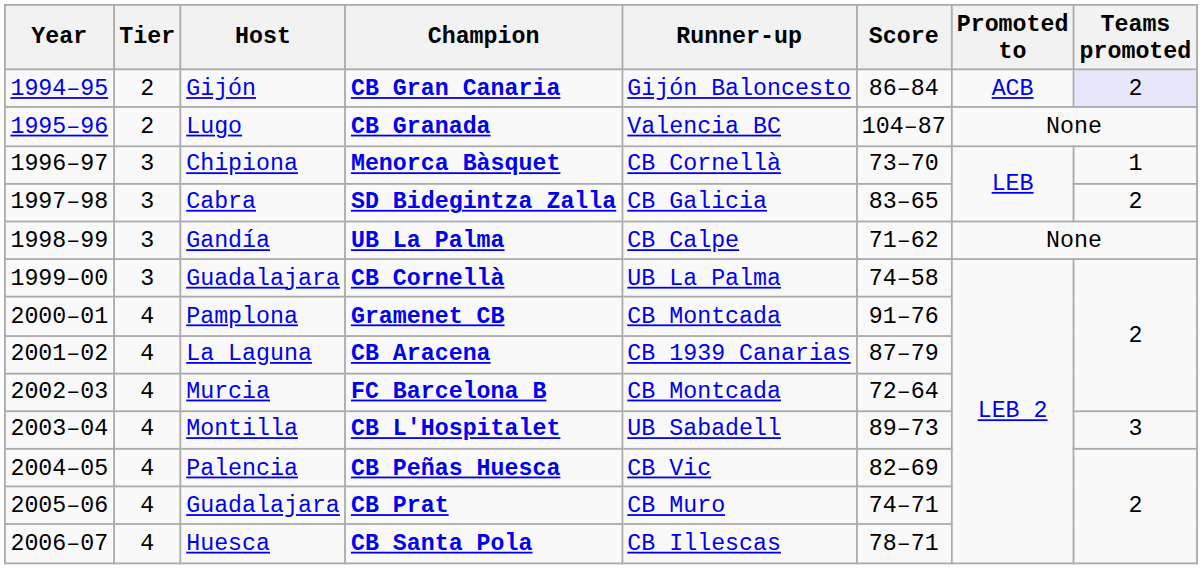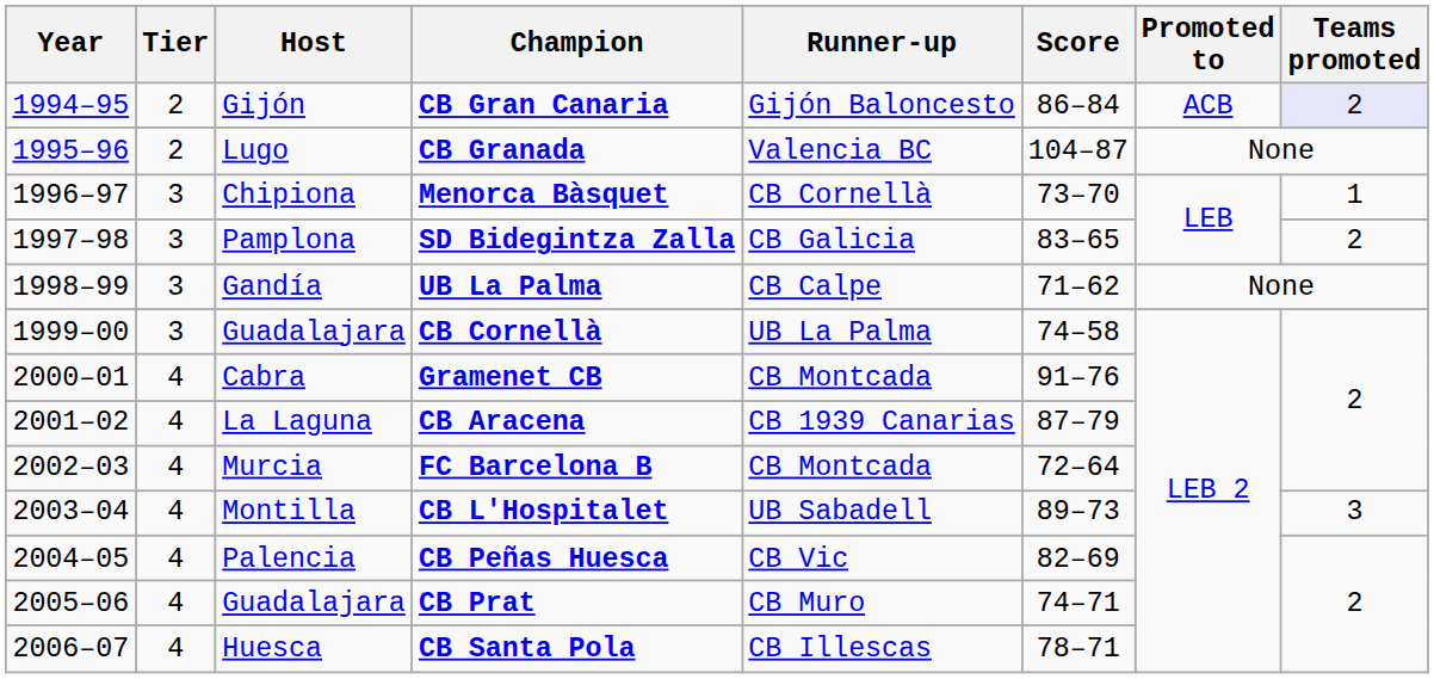 <table class="wikitable">
 <tr>
 <th>Year</th>
 <th>Tier</th>
 <th>Host</th>
 <th>Champion</th>
 <th>Runner-up</th>
 <th>Score</th>
 <th>Promoted<br>to</th>
 <th>Teams<br>promoted</th>
 </tr>
 <tr>
 <td align="center"><a href='#'>1994–95</a></td>
 <td align="center">2</td>
 <td><a href='#'>Gijón</a></td>
 <td><strong><a href='#'>CB Gran Canaria</a></strong></td>
 <td><a href='#'>Gijón Baloncesto</a></td>
 <td align="center">86–84</td>
 <td align="center"><a href='#'>ACB</a></td>
 <td align="center" style="background: lavender;">2</td>
 </tr>
 <tr>
 <td align="center"><a href='#'>1995–96</a></td>
 <td align="center">2</td>
 <td><a href='#'>Lugo</a></td>
 <td><strong><a href='#'>CB Granada</a></strong></td>
 <td><a href='#'>Valencia BC</a></td>
 <td align="center">104–87</td>
 <td colspan=2 align="center">None</td>
 </tr>
 <tr>
 <td align="center">1996–97</td>
 <td align="center">3</td>
 <td><a href='#'>Chipiona</a></td>
 <td><strong><a href='#'>Menorca Bàsquet</a></strong></td>
 <td><a href='#'>CB Cornellà</a></td>
 <td align="center">73–70</td>
 <td rowspan=2 align="center"><a href='#'>LEB</a></td>
 <td align="center">1</td>
 </tr>
 <tr>
 <td align="center">1997–98</td>
 <td align="center">3</td>
-<td><a href='#'>Cabra</a></td>
+<td><a href='#'>Pamplona</a></td>
 <td><strong><a href='#'>SD Bidegintza Zalla</a></strong></td>
 <td><a href='#'>CB Galicia</a></td>
 <td align="center">83–65</td>
 <td align="center">2</td>
 </tr>
 <tr>
 <td align="center">1998–99</td>
 <td align="center">3</td>
 <td><a href='#'>Gandía</a></td>
 <td><strong><a href='#'>UB La Palma</a></strong></td>
 <td><a href='#'>CB Calpe</a></td>
 <td align="center">71–62</td>
 <td colspan=2 align="center">None</td>
 </tr>
 <tr>
 <td align="center">1999–00</td>
 <td align="center">3</td>
 <td><a href='#'>Guadalajara</a></td>
 <td><strong><a href='#'>CB Cornellà</a></strong></td>
 <td><a href='#'>UB La Palma</a></td>
 <td align="center">74–58</td>
 <td rowspan=8 align="center"><a href='#'>LEB 2</a></td>
 <td rowspan=4 align="center">2</td>
 </tr>
 <tr>
 <td align="center">2000–01</td>
 <td align="center">4</td>
-<td><a href='#'>Pamplona</a></td>
+<td><a href='#'>Cabra</a></td>
 <td><strong><a href='#'>Gramenet CB</a></strong></td>
 <td><a href='#'>CB Montcada</a></td>
 <td align="center">91–76</td>
 </tr>
 <tr>
 <td align="center">2001–02</td>
 <td align="center">4</td>
 <td><a href='#'>La Laguna</a></td>
 <td><strong><a href='#'>CB Aracena</a></strong></td>
 <td><a href='#'>CB 1939 Canarias</a></td>
 <td align="center">87–79</td>
 </tr>
 <tr>
 <td align="center">2002–03</td>
 <td align="center">4</td>
 <td><a href='#'>Murcia</a></td>
 <td><strong><a href='#'>FC Barcelona B</a></strong></td>
 <td><a href='#'>CB Montcada</a></td>
 <td align="center">72–64</td>
 </tr>
 <tr>
 <td align="center">2003–04</td>
 <td align="center">4</td>
 <td><a href='#'>Montilla</a></td>
 <td><strong><a href='#'>CB L'Hospitalet</a></strong></td>
 <td><a href='#'>UB Sabadell</a></td>
 <td align="center">89–73</td>
 <td align="center">3</td>
 </tr>
 <tr>
 <td align="center">2004–05</td>
 <td align="center">4</td>
 <td><a href='#'>Palencia</a></td>
 <td><strong><a href='#'>CB Peñas Huesca</a></strong></td>
 <td><a href='#'>CB Vic</a></td>
 <td align="center">82–69</td>
 <td rowspan=3 align="center">2</td>
 </tr>
 <tr>
 <td align="center">2005–06</td>
 <td align="center">4</td>
 <td><a href='#'>Guadalajara</a></td>
 <td><strong><a href='#'>CB Prat</a></strong></td>
 <td><a href='#'>CB Muro</a></td>
 <td align="center">74–71</td>
 </tr>
 <tr>
 <td align="center">2006–07</td>
 <td align="center">4</td>
 <td><a href='#'>Huesca</a></td>
 <td><strong><a href='#'>CB Santa Pola</a></strong></td>
 <td><a href='#'>CB Illescas</a></td>
 <td align="center">78–71</td>
 </tr>
 </table>
